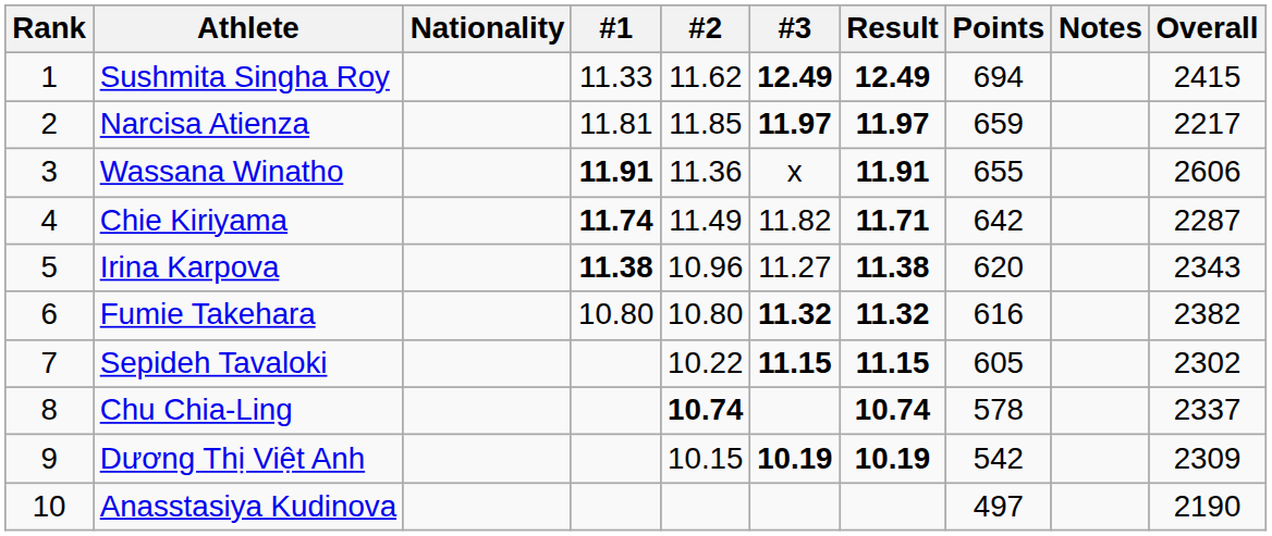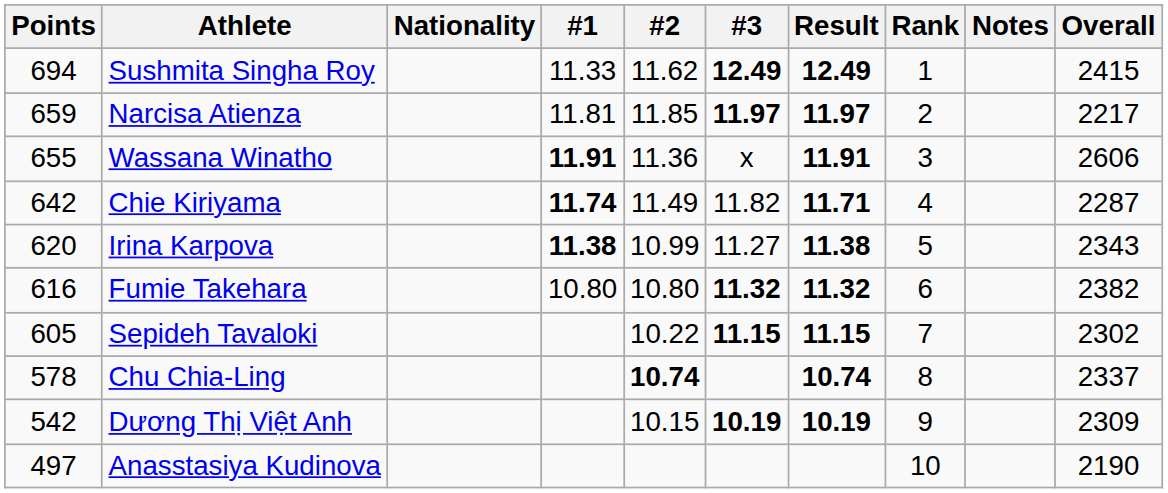 <table class="wikitable sortable" style="text-align:center">
 <tr>
-<th>Rank</th>
+<th>Points</th>
 <th>Athlete</th>
 <th>Nationality</th>
 <th>#1</th>
 <th>#2</th>
 <th>#3</th>
 <th>Result</th>
-<th>Points</th>
+<th>Rank</th>
 <th>Notes</th>
 <th>Overall</th>
 </tr>
 <tr>
-<td>1</td>
+<td>694</td>
 <td align=left><a href='#'>Sushmita Singha Roy</a></td>
 <td align=left></td>
 <td>11.33</td>
 <td>11.62</td>
 <td><strong>12.49</strong></td>
 <td><strong>12.49</strong></td>
-<td>694</td>
+<td>1</td>
 <td></td>
 <td>2415</td>
 </tr>
 <tr>
-<td>2</td>
+<td>659</td>
 <td align=left><a href='#'>Narcisa Atienza</a></td>
 <td align=left></td>
 <td>11.81</td>
 <td>11.85</td>
 <td><strong>11.97</strong></td>
 <td><strong>11.97</strong></td>
-<td>659</td>
+<td>2</td>
 <td></td>
 <td>2217</td>
 </tr>
 <tr>
-<td>3</td>
+<td>655</td>
 <td align=left><a href='#'>Wassana Winatho</a></td>
 <td align=left></td>
 <td><strong>11.91</strong></td>
 <td>11.36</td>
 <td>x</td>
 <td><strong>11.91</strong></td>
-<td>655</td>
+<td>3</td>
 <td></td>
 <td>2606</td>
 </tr>
 <tr>
-<td>4</td>
+<td>642</td>
 <td align=left><a href='#'>Chie Kiriyama</a></td>
 <td align=left></td>
 <td><strong>11.74</strong></td>
 <td>11.49</td>
 <td>11.82</td>
 <td><strong>11.71</strong></td>
-<td>642</td>
+<td>4</td>
 <td></td>
 <td>2287</td>
 </tr>
 <tr>
-<td>5</td>
+<td>620</td>
 <td align=left><a href='#'>Irina Karpova</a></td>
 <td align=left></td>
 <td><strong>11.38</strong></td>
-<td>10.96</td>
+<td>10.99</td>
 <td>11.27</td>
 <td><strong>11.38</strong></td>
-<td>620</td>
+<td>5</td>
 <td></td>
 <td>2343</td>
 </tr>
 <tr>
-<td>6</td>
+<td>616</td>
 <td align=left><a href='#'>Fumie Takehara</a></td>
 <td align=left></td>
 <td>10.80</td>
 <td>10.80</td>
 <td><strong>11.32</strong></td>
 <td><strong>11.32</strong></td>
-<td>616</td>
+<td>6</td>
 <td></td>
 <td>2382</td>
 </tr>
 <tr>
-<td>7</td>
+<td>605</td>
 <td align=left><a href='#'>Sepideh Tavaloki</a></td>
 <td align=left></td>
 <td></td>
 <td>10.22</td>
 <td><strong>11.15</strong></td>
 <td><strong>11.15</strong></td>
-<td>605</td>
+<td>7</td>
 <td></td>
 <td>2302</td>
 </tr>
 <tr>
-<td>8</td>
+<td>578</td>
 <td align=left><a href='#'>Chu Chia-Ling</a></td>
 <td align=left></td>
 <td></td>
 <td><strong>10.74</strong></td>
 <td></td>
 <td><strong>10.74</strong></td>
-<td>578</td>
+<td>8</td>
 <td></td>
 <td>2337</td>
 </tr>
 <tr>
-<td>9</td>
+<td>542</td>
 <td align=left><a href='#'>Dương Thị Việt Anh</a></td>
 <td align=left></td>
 <td></td>
 <td>10.15</td>
 <td><strong>10.19</strong></td>
 <td><strong>10.19</strong></td>
-<td>542</td>
+<td>9</td>
 <td></td>
 <td>2309</td>
 </tr>
 <tr>
-<td>10</td>
+<td>497</td>
 <td align=left><a href='#'>Anasstasiya Kudinova</a></td>
 <td align=left></td>
 <td><strong></strong></td>
 <td></td>
 <td></td>
 <td><strong></strong></td>
-<td>497</td>
+<td>10</td>
 <td></td>
 <td>2190</td>
 </tr>
 </table>
